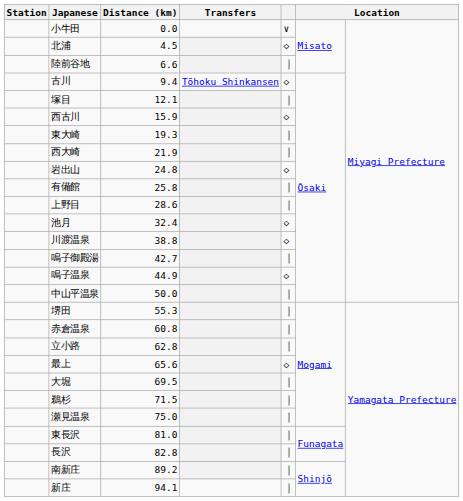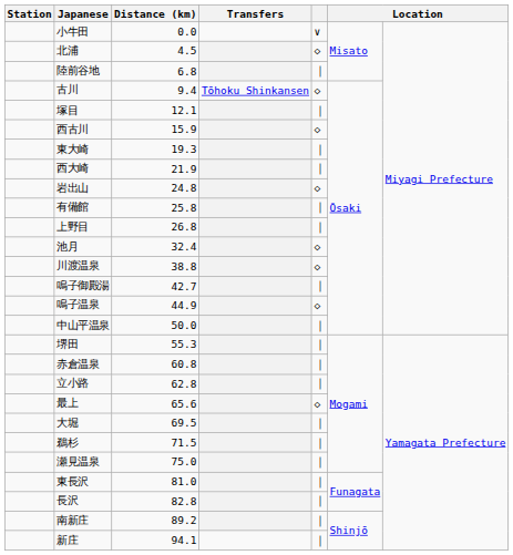 <table class=wikitable>
 <tr>
 <th>Station</th>
 <th>Japanese</th>
 <th>Distance (km)</th>
 <th>Transfers</th>
 <th> </th>
 <th colspan=2>Location</th>
 </tr>
 <tr>
 <td></td>
 <td>小牛田</td>
 <td align=right>0.0</td>
 <td></td>
 <td>∨</td>
 <td rowspan=3><a href='#'>Misato</a></td>
 <td rowspan=16><a href='#'>Miyagi Prefecture</a></td>
 </tr>
 <tr>
 <td></td>
 <td>北浦</td>
 <td align=right>4.5</td>
 <th></th>
 <td>◇</td>
 </tr>
 <tr>
 <td></td>
 <td>陸前谷地</td>
-<td align=right>6.6</td>
+<td align=right>6.8</td>
 <th></th>
 <td>｜</td>
 </tr>
 <tr>
 <td></td>
 <td>古川</td>
 <td align=right>9.4</td>
 <td> <a href='#'>Tōhoku Shinkansen</a></td>
 <td>◇</td>
 <td rowspan=13><a href='#'>Ōsaki</a></td>
 </tr>
 <tr>
 <td></td>
 <td>塚目</td>
 <td align=right>12.1</td>
 <th></th>
 <td>｜</td>
 </tr>
 <tr>
 <td></td>
 <td>西古川</td>
 <td align=right>15.9</td>
 <th></th>
 <td>◇</td>
 </tr>
 <tr>
 <td></td>
 <td>東大崎</td>
 <td align=right>19.3</td>
 <th></th>
 <td>｜</td>
 </tr>
 <tr>
 <td></td>
 <td>西大崎</td>
 <td align=right>21.9</td>
 <th></th>
 <td>｜</td>
 </tr>
 <tr>
 <td></td>
 <td>岩出山</td>
 <td align=right>24.8</td>
 <th></th>
 <td>◇</td>
 </tr>
 <tr>
 <td></td>
 <td>有備館</td>
 <td align=right>25.8</td>
 <th></th>
 <td>｜</td>
 </tr>
 <tr>
 <td></td>
 <td>上野目</td>
-<td align=right>28.6</td>
+<td align=right>26.8</td>
 <th></th>
 <td>｜</td>
 </tr>
 <tr>
 <td></td>
 <td>池月</td>
 <td align=right>32.4</td>
 <th></th>
 <td>◇</td>
 </tr>
 <tr>
 <td></td>
 <td>川渡温泉</td>
 <td align=right>38.8</td>
 <th></th>
 <td>◇</td>
 </tr>
 <tr>
 <td></td>
 <td>鳴子御殿湯</td>
 <td align=right>42.7</td>
 <th></th>
 <td>｜</td>
 </tr>
 <tr>
 <td></td>
 <td>鳴子温泉</td>
 <td align=right>44.9</td>
 <th></th>
 <td>◇</td>
 </tr>
 <tr>
 <td></td>
 <td>中山平温泉</td>
 <td align=right>50.0</td>
 <th></th>
 <td>｜</td>
 </tr>
 <tr>
 <td></td>
 <td>堺田</td>
 <td align=right>55.3</td>
 <th></th>
 <td>｜</td>
 <td rowspan=7><a href='#'>Mogami</a></td>
 <td rowspan=11><a href='#'>Yamagata Prefecture</a></td>
 </tr>
 <tr>
 <td></td>
 <td>赤倉温泉</td>
 <td align=right>60.8</td>
 <th></th>
 <td>｜</td>
 </tr>
 <tr>
 <td></td>
 <td>立小路</td>
 <td align=right>62.8</td>
 <th></th>
 <td>｜</td>
 </tr>
 <tr>
 <td></td>
 <td>最上</td>
 <td align=right>65.6</td>
 <th></th>
 <td>◇</td>
 </tr>
 <tr>
 <td></td>
 <td>大堀</td>
 <td align=right>69.5</td>
 <th></th>
 <td>｜</td>
 </tr>
 <tr>
 <td></td>
 <td>鵜杉</td>
 <td align=right>71.5</td>
 <th></th>
 <td>｜</td>
 </tr>
 <tr>
 <td></td>
 <td>瀬見温泉</td>
 <td align=right>75.0</td>
 <th></th>
 <td>｜</td>
 </tr>
 <tr>
 <td></td>
 <td>東長沢</td>
 <td align=right>81.0</td>
 <th></th>
 <td>｜</td>
 <td rowspan=2><a href='#'>Funagata</a></td>
 </tr>
 <tr>
 <td></td>
 <td>長沢</td>
 <td align=right>82.8</td>
 <th></th>
 <td>｜</td>
 </tr>
 <tr>
 <td></td>
 <td>南新庄</td>
 <td align=right>89.2</td>
 <th></th>
 <td>｜</td>
 <td rowspan=2><a href='#'>Shinjō</a></td>
 </tr>
 <tr>
 <td></td>
 <td>新庄</td>
 <td align=right>94.1</td>
 <td></td>
 <td>｜</td>
 </tr>
 </table>
